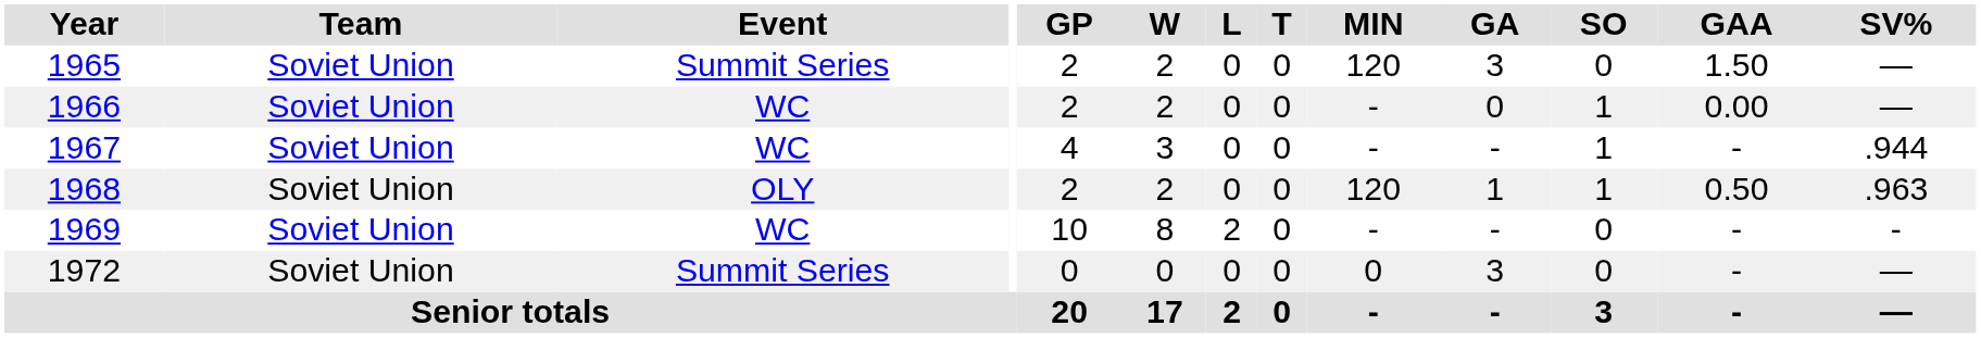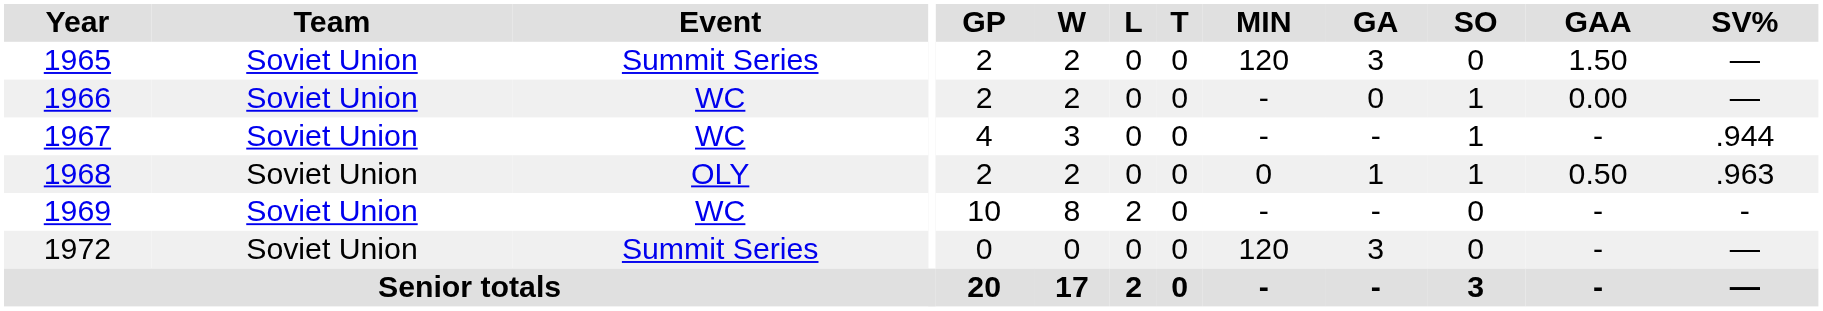 <table border="0" cellpadding="1" cellspacing="0" ID="Table3" style="text-align:center; width:60em">
 <tr ALIGN="center" bgcolor="#e0e0e0">
 <th>Year</th>
 <th>Team</th>
 <th>Event</th>
 <th rowspan="99" bgcolor="#ffffff"></th>
 <th>GP</th>
 <th>W</th>
 <th>L</th>
 <th>T</th>
 <th>MIN</th>
 <th>GA</th>
 <th>SO</th>
 <th>GAA</th>
 <th>SV%</th>
 </tr>
 <tr>
 <td><a href='#'>1965</a></td>
 <td><a href='#'>Soviet Union</a></td>
 <td><a href='#'>Summit Series</a></td>
 <td>2</td>
 <td>2</td>
 <td>0</td>
 <td>0</td>
 <td>120</td>
 <td>3</td>
 <td>0</td>
 <td>1.50</td>
 <td>—</td>
 </tr>
 <tr bgcolor="#f0f0f0">
 <td><a href='#'>1966</a></td>
 <td><a href='#'>Soviet Union</a></td>
 <td><a href='#'>WC</a></td>
 <td>2</td>
 <td>2</td>
 <td>0</td>
 <td>0</td>
 <td>-</td>
 <td>0</td>
 <td>1</td>
 <td>0.00</td>
 <td>—</td>
 </tr>
 <tr>
 <td><a href='#'>1967</a></td>
 <td><a href='#'>Soviet Union</a></td>
 <td><a href='#'>WC</a></td>
 <td>4</td>
 <td>3</td>
 <td>0</td>
 <td>0</td>
 <td>-</td>
 <td>-</td>
 <td>1</td>
 <td>-</td>
 <td>.944</td>
 </tr>
 <tr bgcolor="#f0f0f0">
 <td><a href='#'>1968</a></td>
 <td>Soviet Union</td>
 <td><a href='#'>OLY</a></td>
 <td>2</td>
 <td>2</td>
 <td>0</td>
 <td>0</td>
-<td>120</td>
+<td>0</td>
 <td>1</td>
 <td>1</td>
 <td>0.50</td>
 <td>.963</td>
 </tr>
 <tr>
 <td><a href='#'>1969</a></td>
 <td><a href='#'>Soviet Union</a></td>
 <td><a href='#'>WC</a></td>
 <td>10</td>
 <td>8</td>
 <td>2</td>
 <td>0</td>
 <td>-</td>
 <td>-</td>
 <td>0</td>
 <td>-</td>
 <td>-</td>
 </tr>
 <tr bgcolor="#f0f0f0">
 <td>1972</td>
 <td>Soviet Union</td>
 <td><a href='#'>Summit Series</a></td>
 <td>0</td>
 <td>0</td>
 <td>0</td>
 <td>0</td>
-<td>0</td>
+<td>120</td>
 <td>3</td>
 <td>0</td>
 <td>-</td>
 <td>—</td>
 </tr>
 <tr bgcolor="#e0e0e0">
 <th colspan=4>Senior totals</th>
 <th>20</th>
 <th>17</th>
 <th>2</th>
 <th>0</th>
 <th>-</th>
 <th>-</th>
 <th>3</th>
 <th>-</th>
 <th>—</th>
 </tr>
 </table>
